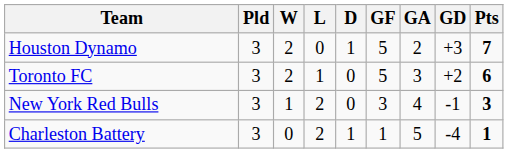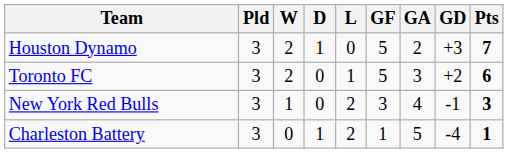 <table class="wikitable" style="text-align: center;">
 <tr>
 <th width="200">Team</th>
 <th width="20">Pld</th>
 <th width="20">W</th>
+<th width="20">D</th>
 <th width="20">L</th>
-<th width="20">D</th>
 <th width="20">GF</th>
 <th width="20">GA</th>
 <th width="20">GD</th>
 <th width="20">Pts</th>
 </tr>
 <tr>
 <td style="text-align:left;"><a href='#'>Houston Dynamo</a></td>
 <td>3</td>
 <td>2</td>
+<td>1</td>
 <td>0</td>
-<td>1</td>
 <td>5</td>
 <td>2</td>
 <td>+3</td>
 <td><strong>7</strong></td>
 </tr>
 <tr>
 <td style="text-align:left;"><a href='#'>Toronto FC</a></td>
 <td>3</td>
 <td>2</td>
+<td>0</td>
 <td>1</td>
-<td>0</td>
 <td>5</td>
 <td>3</td>
 <td>+2</td>
 <td><strong>6</strong></td>
 </tr>
 <tr>
 <td style="text-align:left;"><a href='#'>New York Red Bulls</a></td>
 <td>3</td>
 <td>1</td>
+<td>0</td>
 <td>2</td>
-<td>0</td>
 <td>3</td>
 <td>4</td>
 <td>-1</td>
 <td><strong>3</strong></td>
 </tr>
 <tr>
 <td style="text-align:left;"><a href='#'>Charleston Battery</a></td>
 <td>3</td>
 <td>0</td>
+<td>1</td>
 <td>2</td>
-<td>1</td>
 <td>1</td>
 <td>5</td>
 <td>-4</td>
 <td><strong>1</strong></td>
 </tr>
 </table>
